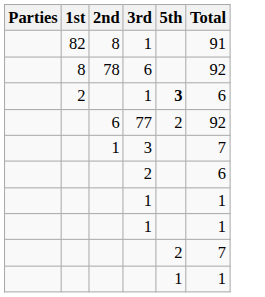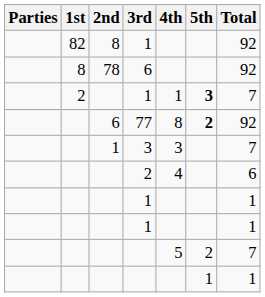 <table class="wikitable" style="text-align:right;">
 <tr>
 <th style="text-align:left;">Parties</th>
 <th>1st</th>
 <th>2nd</th>
 <th>3rd</th>
+<th>4th</th>
 <th>5th</th>
 <th>Total</th>
 </tr>
 <tr>
 <td style="text-align:left;"></td>
 <td>82</td>
 <td>8</td>
 <td>1</td>
 <td></td>
-<td>91</td>
+<td></td>
+<td>92</td>
 </tr>
 <tr>
 <td style="text-align:left;"></td>
 <td>8</td>
 <td>78</td>
 <td>6</td>
+<td></td>
 <td></td>
 <td>92</td>
 </tr>
 <tr>
 <td style="text-align:left;"></td>
 <td>2</td>
 <td></td>
 <td>1</td>
+<td>1</td>
 <td><strong>3</strong></td>
-<td>6</td>
+<td>7</td>
 </tr>
 <tr>
 <td style="text-align:left;"></td>
 <td></td>
 <td>6</td>
 <td>77</td>
-<td>2</td>
+<td>8</td>
+<td><strong>2</strong></td>
 <td>92</td>
 </tr>
 <tr>
 <td style="text-align:left;"></td>
 <td></td>
 <td>1</td>
+<td>3</td>
 <td>3</td>
 <td></td>
 <td>7</td>
 </tr>
 <tr>
 <td style="text-align:left;"></td>
 <td></td>
 <td></td>
 <td>2</td>
+<td>4</td>
 <td></td>
 <td>6</td>
 </tr>
 <tr>
 <td style="text-align:left;"></td>
 <td></td>
 <td></td>
 <td>1</td>
 <td></td>
+<td></td>
 <td>1</td>
 </tr>
 <tr>
 <td style="text-align:left;"></td>
 <td></td>
 <td></td>
 <td>1</td>
 <td></td>
+<td></td>
 <td>1</td>
 </tr>
 <tr>
 <td style="text-align:left;"></td>
 <td></td>
 <td></td>
 <td></td>
+<td>5</td>
 <td>2</td>
 <td>7</td>
 </tr>
 <tr>
 <td style="text-align:left;"></td>
 <td></td>
 <td></td>
 <td></td>
+<td></td>
 <td>1</td>
 <td>1</td>
 </tr>
 </table>
